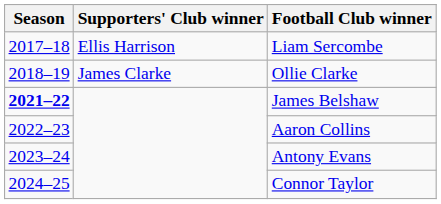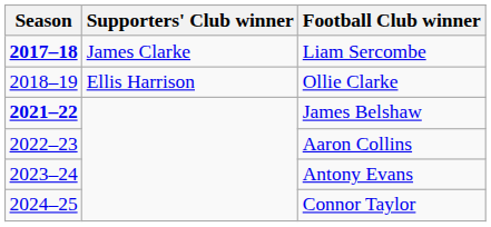 <table class=wikitable>
 <tr>
 <th>Season</th>
 <th>Supporters' Club winner</th>
 <th>Football Club winner</th>
 </tr>
 <tr>
-<td style="text-align:center;"><a href='#'>2017–18</a></td>
-<td> <a href='#'>Ellis Harrison</a></td>
+<td style="text-align:center;"><strong><a href='#'>2017–18</a></strong></td>
+<td> <a href='#'>James Clarke</a></td>
 <td> <a href='#'>Liam Sercombe</a></td>
 </tr>
 <tr>
 <td style="text-align:center;"><a href='#'>2018–19</a></td>
-<td> <a href='#'>James Clarke</a></td>
+<td> <a href='#'>Ellis Harrison</a></td>
 <td> <a href='#'>Ollie Clarke</a></td>
 </tr>
 <tr>
 <td style="text-align:center;"><strong><a href='#'>2021–22</a></strong></td>
 <td rowspan="4"></td>
 <td> <a href='#'>James Belshaw</a></td>
 </tr>
 <tr>
 <td style="text-align:center;"><a href='#'>2022–23</a></td>
 <td> <a href='#'>Aaron Collins</a></td>
 </tr>
 <tr>
 <td style="text-align:center;"><a href='#'>2023–24</a></td>
 <td> <a href='#'>Antony Evans</a></td>
 </tr>
 <tr>
 <td style="text-align:center;"><a href='#'>2024–25</a></td>
 <td> <a href='#'>Connor Taylor</a></td>
 </tr>
 </table>
